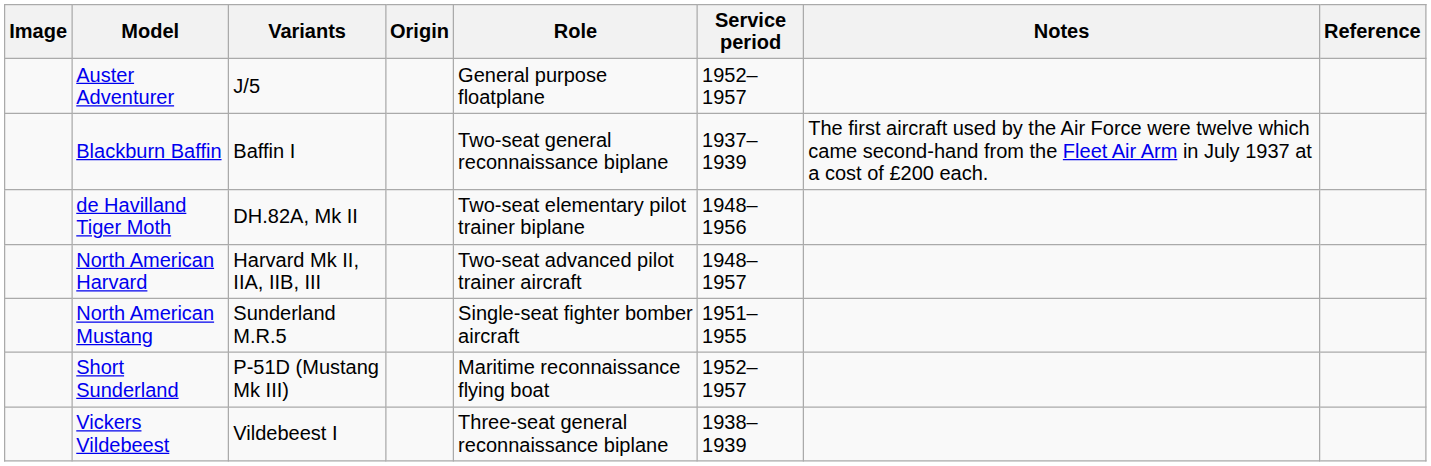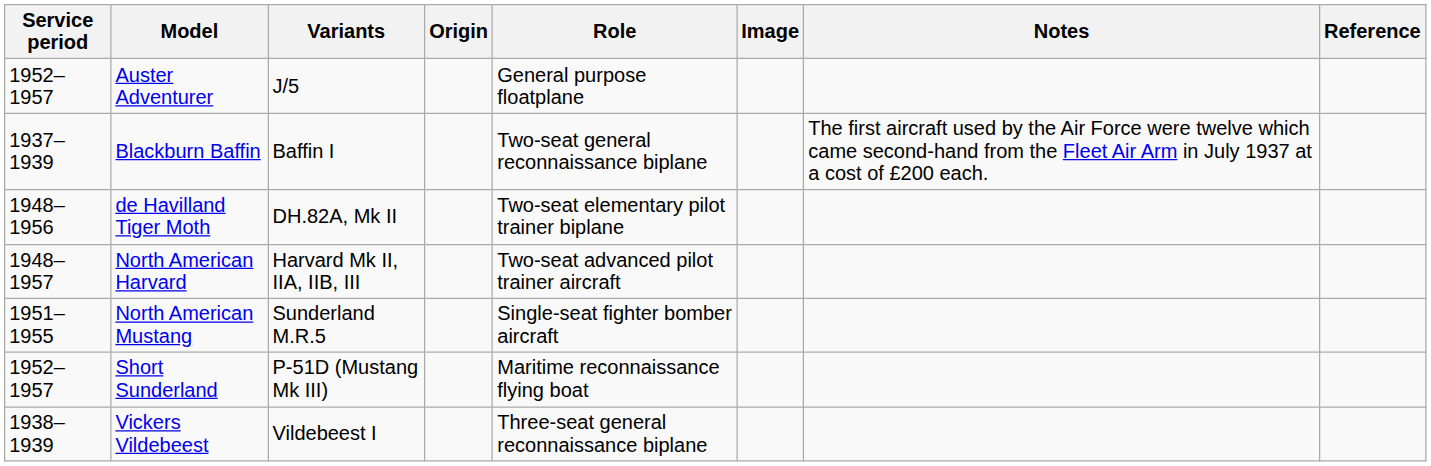 <table class="wikitable" width="90%">
 <tr>
-<th>Image</th>
+<th>Service period</th>
 <th>Model</th>
 <th>Variants</th>
 <th>Origin</th>
 <th>Role</th>
-<th>Service period</th>
+<th>Image</th>
 <th>Notes</th>
 <th>Reference</th>
 </tr>
 <tr>
-<td></td>
+<td>1952–1957</td>
 <td><a href='#'>Auster Adventurer</a></td>
 <td>J/5</td>
 <td></td>
 <td>General purpose floatplane</td>
-<td>1952–1957</td>
+<td></td>
 <td></td>
 <td></td>
 </tr>
 <tr>
-<td></td>
+<td>1937–1939</td>
 <td><a href='#'>Blackburn Baffin</a></td>
 <td>Baffin I</td>
 <td></td>
 <td>Two-seat general reconnaissance biplane</td>
-<td>1937–1939</td>
+<td></td>
 <td>The first aircraft used by the Air Force were twelve which came second-hand from the <a href='#'>Fleet Air Arm</a> in July 1937 at a cost of £200 each.</td>
 <td></td>
 </tr>
 <tr>
-<td></td>
+<td>1948–1956</td>
 <td><a href='#'>de Havilland Tiger Moth</a></td>
 <td>DH.82A, Mk II</td>
 <td></td>
 <td>Two-seat elementary pilot trainer biplane</td>
-<td>1948–1956</td>
+<td></td>
 <td></td>
 <td></td>
 </tr>
 <tr>
-<td></td>
+<td>1948–1957</td>
 <td><a href='#'>North American Harvard</a></td>
 <td>Harvard Mk II, IIA, IIB, III</td>
 <td></td>
 <td>Two-seat advanced pilot trainer aircraft</td>
-<td>1948–1957</td>
+<td></td>
 <td></td>
 <td></td>
 </tr>
 <tr>
-<td></td>
+<td>1951–1955</td>
 <td><a href='#'>North American Mustang</a></td>
 <td>Sunderland M.R.5</td>
 <td></td>
 <td>Single-seat fighter bomber aircraft</td>
-<td>1951–1955</td>
+<td></td>
 <td></td>
 <td></td>
 </tr>
 <tr>
-<td></td>
+<td>1952–1957</td>
 <td><a href='#'>Short Sunderland</a></td>
 <td>P-51D (Mustang Mk III)</td>
 <td></td>
 <td>Maritime reconnaissance flying boat</td>
-<td>1952–1957</td>
+<td></td>
 <td></td>
 <td></td>
 </tr>
 <tr>
-<td></td>
+<td>1938–1939</td>
 <td><a href='#'>Vickers Vildebeest</a></td>
 <td>Vildebeest I</td>
 <td></td>
 <td>Three-seat general reconnaissance biplane</td>
-<td>1938–1939</td>
+<td></td>
 <td></td>
 <td></td>
 </tr>
 </table>
